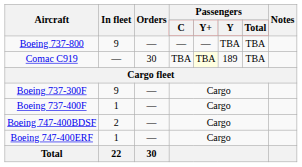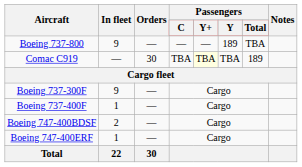 <table class="wikitable" style="margin:1em auto; border-collapse:collapse;text-align:center">
 <tr>
 <th rowspan="2">Aircraft</th>
 <th rowspan="2" style="width:50px;">In fleet</th>
 <th rowspan="2" style="width:40px;">Orders</th>
 <th colspan="4" class="unsortable">Passengers</th>
 <th rowspan="2" class="unsortable">Notes</th>
 </tr>
 <tr bgcolor=red>
 <th style="width:25px;"><abbr>C</abbr></th>
 <th style="width:25px;"><abbr>Y+</abbr></th>
 <th style="width:25px;"><abbr>Y</abbr></th>
 <th style="width:25px;">Total</th>
 </tr>
 <tr>
 <td><a href='#'>Boeing 737-800</a></td>
 <td>9</td>
 <td>—</td>
 <td>—</td>
 <td>—</td>
-<td>TBA</td>
+<td>189</td>
 <td>TBA</td>
 <td></td>
 </tr>
 <tr>
 <td><a href='#'>Comac C919</a></td>
 <td>—</td>
 <td>30</td>
 <td>TBA</td>
 <td style="background: lightyellow;">TBA</td>
+<td>TBA</td>
 <td>189</td>
-<td>TBA</td>
 <td></td>
 </tr>
 <tr>
 <th colspan="11">Cargo fleet</th>
 </tr>
 <tr>
 <td><a href='#'>Boeing 737-300F</a></td>
 <td>9</td>
 <td>—</td>
 <td colspan="4">Cargo</td>
 <td></td>
 </tr>
 <tr>
 <td><a href='#'>Boeing 737-400F</a></td>
 <td>1</td>
 <td>—</td>
 <td colspan="4">Cargo</td>
 <td></td>
 </tr>
 <tr>
 <td><a href='#'>Boeing 747-400BDSF</a></td>
 <td>2</td>
 <td>—</td>
 <td colspan="4">Cargo</td>
 <td></td>
 </tr>
 <tr>
 <td><a href='#'>Boeing 747-400ERF</a></td>
 <td>1</td>
 <td>—</td>
 <td colspan="4">Cargo</td>
 <td></td>
 </tr>
 <tr>
 <th>Total</th>
 <th>22</th>
 <th>30</th>
 <th colspan="4"></th>
 <th></th>
 </tr>
 </table>
